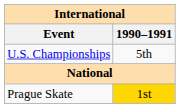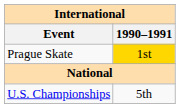 <table class="wikitable" style="text-align:center">
 <tr>
 <th style="background-color: #ffdead; " colspan=2 align=center><strong>International</strong></th>
 </tr>
 <tr>
 <th>Event</th>
 <th>1990–1991</th>
 </tr>
 <tr>
-<td align=left><a href='#'>U.S. Championships</a></td>
-<td>5th</td>
+<td align=left>Prague Skate</td>
+<td bgcolor=gold>1st</td>
 </tr>
 <tr>
 <th style="background-color: #ffdead; " colspan=2 align=center><strong>National</strong></th>
 </tr>
 <tr>
-<td align=left>Prague Skate</td>
-<td bgcolor=gold>1st</td>
+<td align=left><a href='#'>U.S. Championships</a></td>
+<td>5th</td>
 </tr>
 </table>
